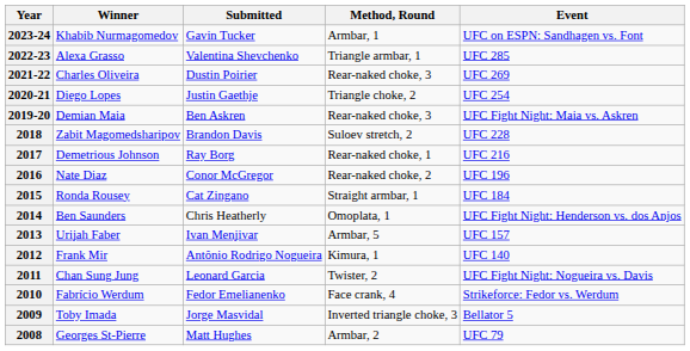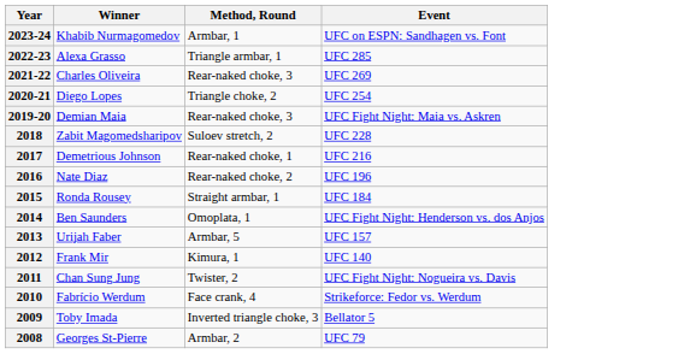 <table class="wikitable">
 <tr>
 <th>Year</th>
 <th>Winner</th>
-<th>Submitted</th>
 <th>Method, Round</th>
 <th>Event</th>
 </tr>
 <tr>
 <th>2023-24</th>
 <td> <a href='#'>Khabib Nurmagomedov</a></td>
-<td> <a href='#'>Gavin Tucker</a></td>
 <td>Armbar, 1</td>
 <td><a href='#'>UFC on ESPN: Sandhagen vs. Font</a></td>
 </tr>
 <tr>
 <th>2022-23</th>
 <td> <a href='#'>Alexa Grasso</a></td>
-<td> <a href='#'>Valentina Shevchenko</a></td>
 <td>Triangle armbar, 1</td>
 <td><a href='#'>UFC 285</a></td>
 </tr>
 <tr>
 <th>2021-22</th>
 <td> <a href='#'>Charles Oliveira</a></td>
-<td> <a href='#'>Dustin Poirier</a></td>
 <td>Rear-naked choke, 3</td>
 <td><a href='#'>UFC 269</a></td>
 </tr>
 <tr>
 <th>2020-21</th>
 <td> <a href='#'>Diego Lopes</a></td>
-<td> <a href='#'>Justin Gaethje</a></td>
 <td>Triangle choke, 2</td>
 <td><a href='#'>UFC 254</a></td>
 </tr>
 <tr>
 <th>2019-20</th>
 <td> <a href='#'>Demian Maia</a></td>
-<td> <a href='#'>Ben Askren</a></td>
 <td>Rear-naked choke, 3</td>
 <td><a href='#'>UFC Fight Night: Maia vs. Askren</a></td>
 </tr>
 <tr>
 <th>2018</th>
 <td> <a href='#'>Zabit Magomedsharipov</a></td>
-<td> <a href='#'>Brandon Davis</a></td>
 <td>Suloev stretch, 2</td>
 <td><a href='#'>UFC 228</a></td>
 </tr>
 <tr>
 <th>2017</th>
 <td> <a href='#'>Demetrious Johnson</a></td>
-<td> <a href='#'>Ray Borg</a></td>
 <td>Rear-naked choke, 1</td>
 <td><a href='#'>UFC 216</a></td>
 </tr>
 <tr>
 <th>2016</th>
 <td> <a href='#'>Nate Diaz</a></td>
-<td> <a href='#'>Conor McGregor</a></td>
 <td>Rear-naked choke, 2</td>
 <td><a href='#'>UFC 196</a></td>
 </tr>
 <tr>
 <th>2015</th>
 <td> <a href='#'>Ronda Rousey</a></td>
-<td> <a href='#'>Cat Zingano</a></td>
 <td>Straight armbar, 1</td>
 <td><a href='#'>UFC 184</a></td>
 </tr>
 <tr>
 <th>2014</th>
 <td> <a href='#'>Ben Saunders</a></td>
-<td> Chris Heatherly</td>
 <td>Omoplata, 1</td>
 <td><a href='#'>UFC Fight Night: Henderson vs. dos Anjos</a></td>
 </tr>
 <tr>
 <th>2013</th>
 <td> <a href='#'>Urijah Faber</a></td>
-<td> <a href='#'>Ivan Menjivar</a></td>
 <td>Armbar, 5</td>
 <td><a href='#'>UFC 157</a></td>
 </tr>
 <tr>
 <th>2012</th>
 <td> <a href='#'>Frank Mir</a></td>
-<td> <a href='#'>Antônio Rodrigo Nogueira</a></td>
 <td>Kimura, 1</td>
 <td><a href='#'>UFC 140</a></td>
 </tr>
 <tr>
 <th>2011</th>
 <td> <a href='#'>Chan Sung Jung</a></td>
-<td> <a href='#'>Leonard Garcia</a></td>
 <td>Twister, 2</td>
 <td><a href='#'>UFC Fight Night: Nogueira vs. Davis</a></td>
 </tr>
 <tr>
 <th>2010</th>
 <td> <a href='#'>Fabrício Werdum</a></td>
-<td> <a href='#'>Fedor Emelianenko</a></td>
 <td>Face crank, 4</td>
 <td><a href='#'>Strikeforce: Fedor vs. Werdum</a></td>
 </tr>
 <tr>
 <th>2009</th>
 <td> <a href='#'>Toby Imada</a></td>
-<td> <a href='#'>Jorge Masvidal</a></td>
 <td>Inverted triangle choke, 3</td>
 <td><a href='#'>Bellator 5</a></td>
 </tr>
 <tr>
 <th>2008</th>
 <td> <a href='#'>Georges St-Pierre</a></td>
-<td> <a href='#'>Matt Hughes</a></td>
 <td>Armbar, 2</td>
 <td><a href='#'>UFC 79</a></td>
 </tr>
 </table>
